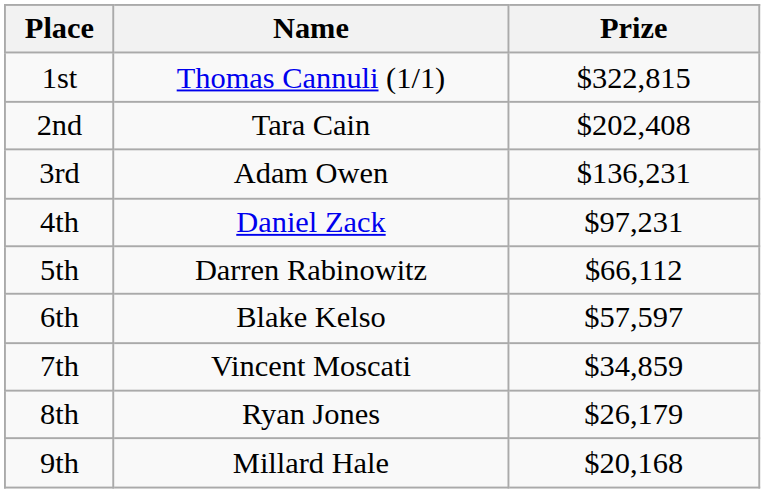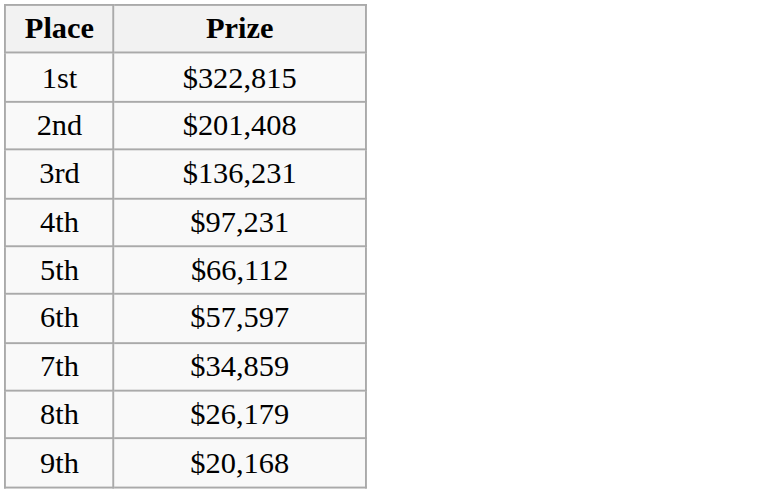 <table class="wikitable">
 <tr>
 <th width="50">Place</th>
-<th width="200">Name</th>
 <th width="125">Prize</th>
 </tr>
 <tr>
 <td align = "center">1st</td>
-<td align = "center"><a href='#'>Thomas Cannuli</a> (1/1)</td>
 <td align = "center">$322,815</td>
 </tr>
 <tr>
 <td align = "center">2nd</td>
-<td align = "center">Tara Cain</td>
-<td align = "center">$202,408</td>
+<td align = "center">$201,408</td>
 </tr>
 <tr>
 <td align = "center">3rd</td>
-<td align = "center">Adam Owen</td>
 <td align = "center">$136,231</td>
 </tr>
 <tr>
 <td align = "center">4th</td>
-<td align = "center"><a href='#'>Daniel Zack</a></td>
 <td align = "center">$97,231</td>
 </tr>
 <tr>
 <td align = "center">5th</td>
-<td align = "center">Darren Rabinowitz</td>
 <td align = "center">$66,112</td>
 </tr>
 <tr>
 <td align = "center">6th</td>
-<td align = "center">Blake Kelso</td>
 <td align = "center">$57,597</td>
 </tr>
 <tr>
 <td align = "center">7th</td>
-<td align = "center">Vincent Moscati</td>
 <td align = "center">$34,859</td>
 </tr>
 <tr>
 <td align = "center">8th</td>
-<td align = "center">Ryan Jones</td>
 <td align = "center">$26,179</td>
 </tr>
 <tr>
 <td align = "center">9th</td>
-<td align = "center">Millard Hale</td>
 <td align = "center">$20,168</td>
 </tr>
 </table>
